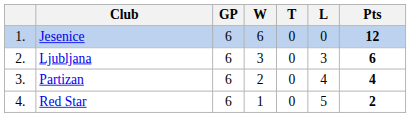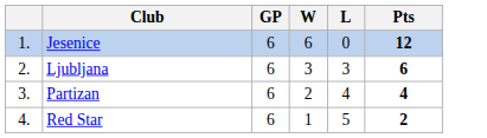 <table class="wikitable">
 <tr>
 <th width="30"></th>
 <th width="200">Club</th>
 <th width="30">GP</th>
 <th width="30">W</th>
-<th width="30">T</th>
 <th width="30">L</th>
 <th width="70">Pts</th>
 </tr>
 <tr bgcolor="#BCD2EE" align="center">
 <td>1.</td>
 <td align="left"><a href='#'>Jesenice</a></td>
 <td>6</td>
 <td>6</td>
 <td>0</td>
-<td>0</td>
 <td><strong>12</strong></td>
 </tr>
 <tr bgcolor="#FFFFFF" align="center">
 <td>2.</td>
 <td align="left"><a href='#'>Ljubljana</a></td>
 <td>6</td>
 <td>3</td>
-<td>0</td>
 <td>3</td>
 <td><strong>6</strong></td>
 </tr>
 <tr bgcolor="#FFFFFF" align="center">
 <td>3.</td>
 <td align="left"><a href='#'>Partizan</a></td>
 <td>6</td>
 <td>2</td>
-<td>0</td>
 <td>4</td>
 <td><strong>4</strong></td>
 </tr>
 <tr bgcolor="#FFFFFF" align="center">
 <td>4.</td>
 <td align="left"><a href='#'>Red Star</a></td>
 <td>6</td>
 <td>1</td>
-<td>0</td>
 <td>5</td>
 <td><strong>2</strong></td>
 </tr>
 </table>
